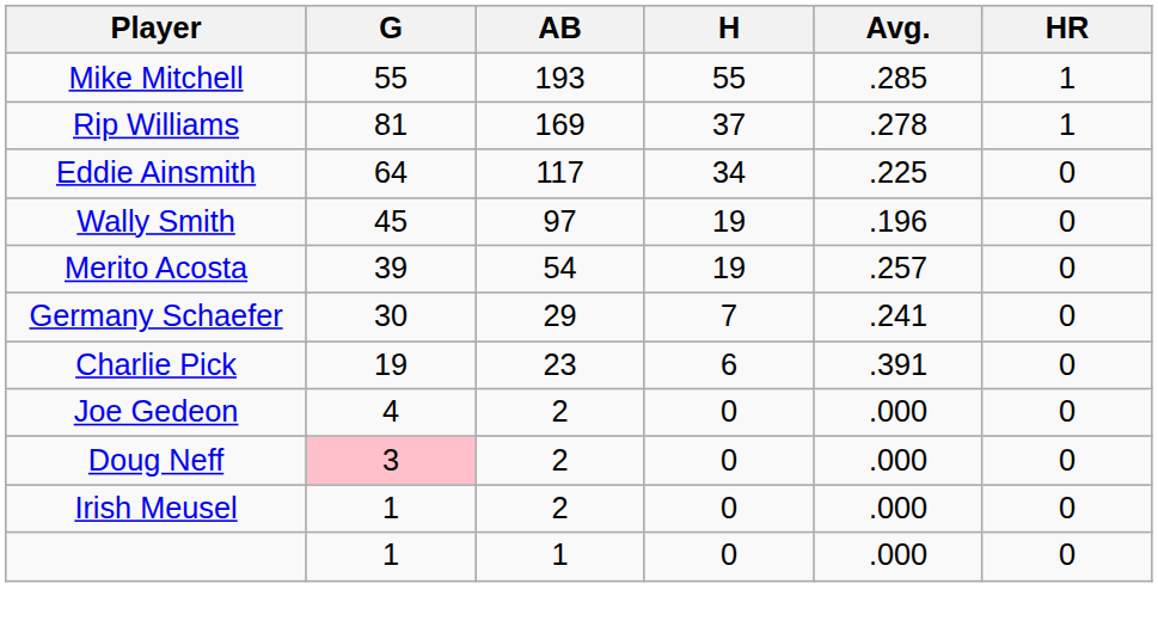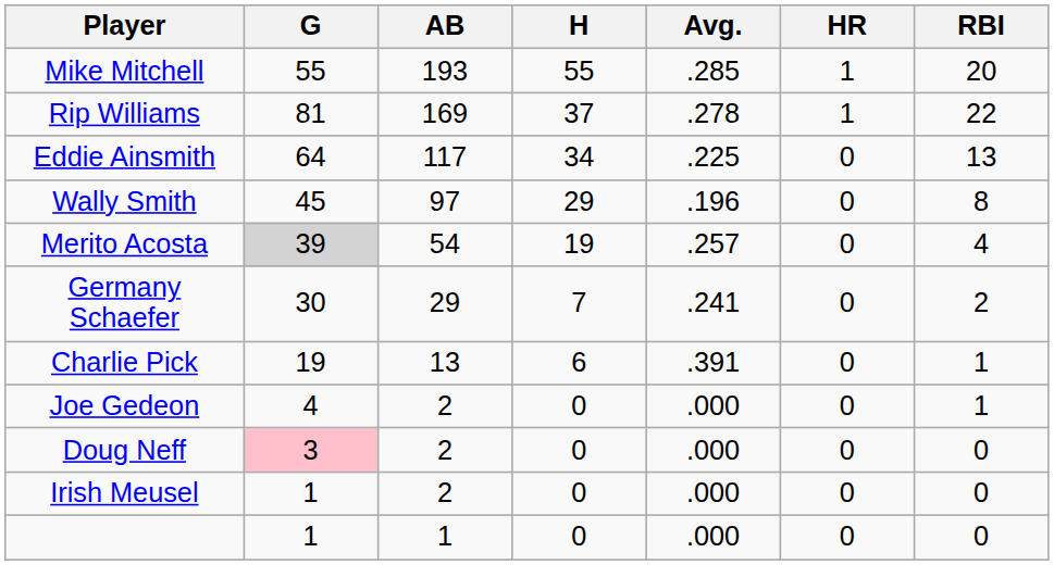 <table class="wikitable sortable">
 <tr>
 <th bgcolor="#DDDDFF" width="16%">Player</th>
 <th bgcolor="#DDDDFF" width="9%">G</th>
 <th bgcolor="#DDDDFF" width="9%">AB</th>
 <th bgcolor="#DDDDFF" width="9%">H</th>
 <th bgcolor="#DDDDFF" width="9%">Avg.</th>
 <th bgcolor="#DDDDFF" width="9%">HR</th>
+<th bgcolor="#DDDDFF" width="9%">RBI</th>
 </tr>
 <tr align="center">
 <td><a href='#'>Mike Mitchell</a></td>
 <td>55</td>
 <td>193</td>
 <td>55</td>
 <td>.285</td>
 <td>1</td>
+<td>20</td>
 </tr>
 <tr align=center>
 <td><a href='#'>Rip Williams</a></td>
 <td>81</td>
 <td>169</td>
 <td>37</td>
 <td>.278</td>
 <td>1</td>
+<td>22</td>
 </tr>
 <tr align=center>
 <td><a href='#'>Eddie Ainsmith</a></td>
 <td>64</td>
 <td>117</td>
 <td>34</td>
 <td>.225</td>
 <td>0</td>
+<td>13</td>
 </tr>
 <tr align=center>
 <td><a href='#'>Wally Smith</a></td>
 <td>45</td>
 <td>97</td>
-<td>19</td>
+<td>29</td>
 <td>.196</td>
 <td>0</td>
+<td>8</td>
 </tr>
 <tr align=center>
 <td><a href='#'>Merito Acosta</a></td>
-<td>39</td>
+<td style="background: lightgrey;">39</td>
 <td>54</td>
 <td>19</td>
 <td>.257</td>
 <td>0</td>
+<td>4</td>
 </tr>
 <tr align=center>
 <td><a href='#'>Germany Schaefer</a></td>
 <td>30</td>
 <td>29</td>
 <td>7</td>
 <td>.241</td>
 <td>0</td>
+<td>2</td>
 </tr>
 <tr align=center>
 <td><a href='#'>Charlie Pick</a></td>
 <td>19</td>
-<td>23</td>
+<td>13</td>
 <td>6</td>
 <td>.391</td>
 <td>0</td>
+<td>1</td>
 </tr>
 <tr align=center>
 <td><a href='#'>Joe Gedeon</a></td>
 <td>4</td>
 <td>2</td>
 <td>0</td>
 <td>.000</td>
 <td>0</td>
+<td>1</td>
 </tr>
 <tr align=center>
 <td><a href='#'>Doug Neff</a></td>
 <td style="background: pink;">3</td>
 <td>2</td>
 <td>0</td>
 <td>.000</td>
+<td>0</td>
 <td>0</td>
 </tr>
 <tr align=center>
 <td><a href='#'>Irish Meusel</a></td>
 <td>1</td>
 <td>2</td>
 <td>0</td>
 <td>.000</td>
 <td>0</td>
+<td>0</td>
 </tr>
 <tr align=center>
 <td></td>
 <td>1</td>
 <td>1</td>
 <td>0</td>
 <td>.000</td>
 <td>0</td>
+<td>0</td>
 </tr>
 </table>
